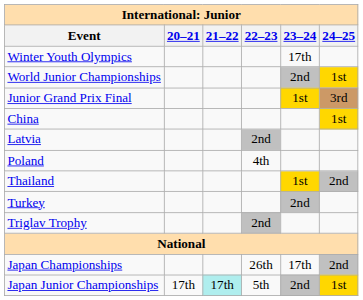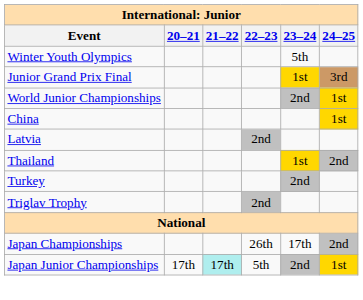 <table class="wikitable" style="text-align:center">
 <tr>
 <th colspan="6" style="background-color: #ffdead; " align="center">International: Junior</th>
 </tr>
 <tr>
 <th>Event</th>
 <th><a href='#'>20–21</a></th>
 <th><a href='#'>21–22</a></th>
 <th><a href='#'>22–23</a></th>
 <th><a href='#'>23–24</a></th>
 <th><a href='#'>24–25</a></th>
 </tr>
 <tr>
 <td align=left><a href='#'>Winter Youth Olympics</a></td>
 <td></td>
 <td></td>
 <td></td>
-<td>17th</td>
+<td>5th</td>
 <td></td>
+</tr>
+<tr>
+<td align=left><a href='#'>Junior Grand Prix Final</a></td>
+<td></td>
+<td></td>
+<td></td>
+<td bgcolor=gold>1st</td>
+<td bgcolor=cc9966>3rd</td>
 </tr>
 <tr>
 <td align=left><a href='#'>World Junior Championships</a></td>
 <td></td>
 <td></td>
 <td></td>
 <td bgcolor=silver>2nd</td>
 <td bgcolor=gold>1st</td>
-</tr>
-<tr>
-<td align=left><a href='#'>Junior Grand Prix Final</a></td>
-<td></td>
-<td></td>
-<td></td>
-<td bgcolor=gold>1st</td>
-<td bgcolor=cc9966>3rd</td>
 </tr>
 <tr>
 <td align=left> <a href='#'>China</a></td>
 <td></td>
 <td></td>
 <td></td>
 <td></td>
 <td bgcolor=gold>1st</td>
 </tr>
 <tr>
 <td align=left> <a href='#'>Latvia</a></td>
 <td></td>
 <td></td>
 <td bgcolor=silver>2nd</td>
-<td></td>
-<td></td>
-</tr>
-<tr>
-<td align=left> <a href='#'>Poland</a></td>
-<td></td>
-<td></td>
-<td>4th</td>
 <td></td>
 <td></td>
 </tr>
 <tr>
 <td align=left> <a href='#'>Thailand</a></td>
 <td></td>
 <td></td>
 <td></td>
 <td bgcolor=gold>1st</td>
 <td bgcolor=silver>2nd</td>
 </tr>
 <tr>
 <td align=left> <a href='#'>Turkey</a></td>
 <td></td>
 <td></td>
 <td></td>
 <td bgcolor=silver>2nd</td>
 <td></td>
 </tr>
 <tr>
 <td align=left><a href='#'>Triglav Trophy</a></td>
 <td></td>
 <td></td>
 <td bgcolor=silver>2nd</td>
 <td></td>
 <td></td>
 </tr>
 <tr>
 <th colspan="6" style="background-color: #ffdead; " align="center">National</th>
 </tr>
 <tr>
 <td align=left><a href='#'>Japan Championships</a></td>
 <td></td>
 <td></td>
 <td>26th</td>
 <td>17th</td>
 <td bgcolor=silver>2nd</td>
 </tr>
 <tr>
 <td align=left><a href='#'>Japan Junior Championships</a></td>
 <td>17th</td>
 <td style="background: paleturquoise;">17th</td>
 <td>5th</td>
 <td bgcolor=silver>2nd</td>
 <td bgcolor=gold>1st</td>
 </tr>
 </table>
